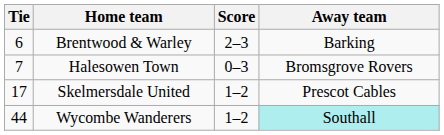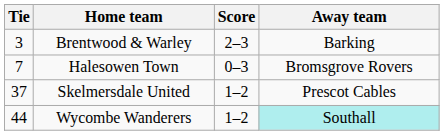 <table class="wikitable" style="text-align:center;">
 <tr>
 <th width=20>Tie</th>
 <th width=175>Home team</th>
 <th width=20>Score</th>
 <th width=175>Away team</th>
 </tr>
 <tr>
-<td>6</td>
+<td>3</td>
 <td>Brentwood & Warley</td>
 <td>2–3</td>
 <td>Barking</td>
 </tr>
 <tr>
 <td>7</td>
 <td>Halesowen Town</td>
 <td>0–3</td>
 <td>Bromsgrove Rovers</td>
 </tr>
 <tr>
-<td>17</td>
+<td>37</td>
 <td>Skelmersdale United</td>
 <td>1–2</td>
 <td>Prescot Cables</td>
 </tr>
 <tr>
 <td>44</td>
 <td>Wycombe Wanderers</td>
 <td>1–2</td>
 <td style="background: paleturquoise;">Southall</td>
 </tr>
 </table>
